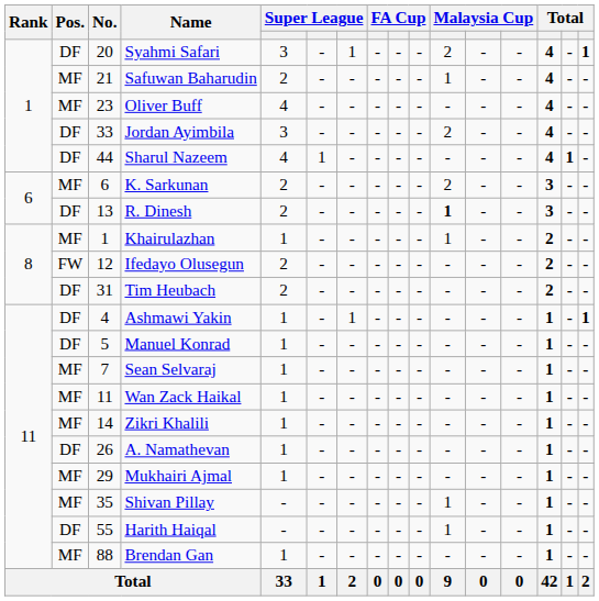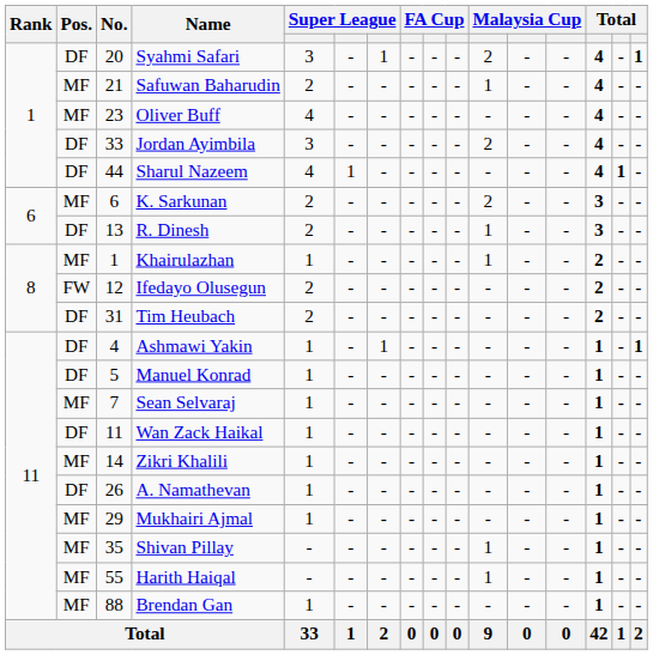 <table class="wikitable sortable" style="text-align: center;">
 <tr>
 <th rowspan="2">Rank</th>
 <th rowspan="2">Pos.</th>
 <th rowspan="2">No.</th>
 <th rowspan="2">Name</th>
 <th colspan="3"><a href='#'>Super League</a></th>
 <th colspan="3"><a href='#'>FA Cup</a></th>
 <th colspan="3"><a href='#'>Malaysia Cup</a></th>
 <th colspan="3">Total</th>
 </tr>
 <tr>
 <th></th>
 <th></th>
 <th></th>
 <th></th>
 <th></th>
 <th></th>
 <th></th>
 <th></th>
 <th></th>
 <th></th>
 <th></th>
 <th></th>
 </tr>
 <tr>
 <td rowspan="5">1</td>
 <td>DF</td>
 <td>20</td>
 <td align=left> <a href='#'>Syahmi Safari</a></td>
 <td>3</td>
 <td>-</td>
 <td>1</td>
 <td>-</td>
 <td>-</td>
 <td>-</td>
 <td>2</td>
 <td>-</td>
 <td>-</td>
 <td><strong>4</strong></td>
 <td><strong>-</strong></td>
 <td><strong>1</strong></td>
 </tr>
 <tr>
 <td>MF</td>
 <td>21</td>
 <td align=left> <a href='#'>Safuwan Baharudin</a></td>
 <td>2</td>
 <td>-</td>
 <td>-</td>
 <td>-</td>
 <td>-</td>
 <td>-</td>
 <td>1</td>
 <td>-</td>
 <td>-</td>
 <td><strong>4</strong></td>
 <td><strong>-</strong></td>
 <td><strong>-</strong></td>
 </tr>
 <tr>
 <td>MF</td>
 <td>23</td>
 <td align=left> <a href='#'>Oliver Buff</a></td>
 <td>4</td>
 <td>-</td>
 <td>-</td>
 <td>-</td>
 <td>-</td>
 <td>-</td>
 <td>-</td>
 <td>-</td>
 <td>-</td>
 <td><strong>4</strong></td>
 <td><strong>-</strong></td>
 <td><strong>-</strong></td>
 </tr>
 <tr>
 <td>DF</td>
 <td>33</td>
 <td align=left> <a href='#'>Jordan Ayimbila</a></td>
 <td>3</td>
 <td>-</td>
 <td>-</td>
 <td>-</td>
 <td>-</td>
 <td>-</td>
 <td>2</td>
 <td>-</td>
 <td>-</td>
 <td><strong>4</strong></td>
 <td><strong>-</strong></td>
 <td><strong>-</strong></td>
 </tr>
 <tr>
 <td>DF</td>
 <td>44</td>
 <td align=left> <a href='#'>Sharul Nazeem</a></td>
 <td>4</td>
 <td>1</td>
 <td>-</td>
 <td>-</td>
 <td>-</td>
 <td>-</td>
 <td>-</td>
 <td>-</td>
 <td>-</td>
 <td><strong>4</strong></td>
 <td><strong>1</strong></td>
 <td><strong>-</strong></td>
 </tr>
 <tr>
 <td rowspan="2">6</td>
 <td>MF</td>
 <td>6</td>
 <td align=left> <a href='#'>K. Sarkunan</a></td>
 <td>2</td>
 <td>-</td>
 <td>-</td>
 <td>-</td>
 <td>-</td>
 <td>-</td>
 <td>2</td>
 <td>-</td>
 <td>-</td>
 <td><strong>3</strong></td>
 <td><strong>-</strong></td>
 <td><strong>-</strong></td>
 </tr>
 <tr>
 <td>DF</td>
 <td>13</td>
 <td align=left> <a href='#'>R. Dinesh</a></td>
 <td>2</td>
 <td>-</td>
 <td>-</td>
 <td>-</td>
 <td>-</td>
 <td>-</td>
-<td><strong>1</strong></td>
+<td>1</td>
 <td>-</td>
 <td>-</td>
 <td><strong>3</strong></td>
 <td><strong>-</strong></td>
 <td><strong>-</strong></td>
 </tr>
 <tr>
 <td rowspan="3">8</td>
 <td>MF</td>
 <td>1</td>
 <td align=left> <a href='#'>Khairulazhan</a></td>
 <td>1</td>
 <td>-</td>
 <td>-</td>
 <td>-</td>
 <td>-</td>
 <td>-</td>
 <td>1</td>
 <td>-</td>
 <td>-</td>
 <td><strong>2</strong></td>
 <td><strong>-</strong></td>
 <td><strong>-</strong></td>
 </tr>
 <tr>
 <td>FW</td>
 <td>12</td>
 <td align=left> <a href='#'>Ifedayo Olusegun</a></td>
 <td>2</td>
 <td>-</td>
 <td>-</td>
 <td>-</td>
 <td>-</td>
 <td>-</td>
 <td>-</td>
 <td>-</td>
 <td>-</td>
 <td><strong>2</strong></td>
 <td><strong>-</strong></td>
 <td><strong>-</strong></td>
 </tr>
 <tr>
 <td>DF</td>
 <td>31</td>
 <td align=left> <a href='#'>Tim Heubach</a></td>
 <td>2</td>
 <td>-</td>
 <td>-</td>
 <td>-</td>
 <td>-</td>
 <td>-</td>
 <td>-</td>
 <td>-</td>
 <td>-</td>
 <td><strong>2</strong></td>
 <td><strong>-</strong></td>
 <td><strong>-</strong></td>
 </tr>
 <tr>
 <td rowspan="10">11</td>
 <td>DF</td>
 <td>4</td>
 <td align=left> <a href='#'>Ashmawi Yakin</a></td>
 <td>1</td>
 <td>-</td>
 <td>1</td>
 <td>-</td>
 <td>-</td>
 <td>-</td>
 <td>-</td>
 <td>-</td>
 <td>-</td>
 <td><strong>1</strong></td>
 <td><strong>-</strong></td>
 <td><strong>1</strong></td>
 </tr>
 <tr>
 <td>DF</td>
 <td>5</td>
 <td align=left> <a href='#'>Manuel Konrad</a></td>
 <td>1</td>
 <td>-</td>
 <td>-</td>
 <td>-</td>
 <td>-</td>
 <td>-</td>
 <td>-</td>
 <td>-</td>
 <td>-</td>
 <td><strong>1</strong></td>
 <td><strong>-</strong></td>
 <td><strong>-</strong></td>
 </tr>
 <tr>
 <td>MF</td>
 <td>7</td>
 <td align=left> <a href='#'>Sean Selvaraj</a></td>
 <td>1</td>
 <td>-</td>
 <td>-</td>
 <td>-</td>
 <td>-</td>
 <td>-</td>
 <td>-</td>
 <td>-</td>
 <td>-</td>
 <td><strong>1</strong></td>
 <td><strong>-</strong></td>
 <td><strong>-</strong></td>
 </tr>
 <tr>
-<td>MF</td>
+<td>DF</td>
 <td>11</td>
 <td align=left> <a href='#'>Wan Zack Haikal</a></td>
 <td>1</td>
 <td>-</td>
 <td>-</td>
 <td>-</td>
 <td>-</td>
 <td>-</td>
 <td>-</td>
 <td>-</td>
 <td>-</td>
 <td><strong>1</strong></td>
 <td><strong>-</strong></td>
 <td><strong>-</strong></td>
 </tr>
 <tr>
 <td>MF</td>
 <td>14</td>
 <td align=left> <a href='#'>Zikri Khalili</a></td>
 <td>1</td>
 <td>-</td>
 <td>-</td>
 <td>-</td>
 <td>-</td>
 <td>-</td>
 <td>-</td>
 <td>-</td>
 <td>-</td>
 <td><strong>1</strong></td>
 <td><strong>-</strong></td>
 <td><strong>-</strong></td>
 </tr>
 <tr>
 <td>DF</td>
 <td>26</td>
 <td align=left> <a href='#'>A. Namathevan</a></td>
 <td>1</td>
 <td>-</td>
 <td>-</td>
 <td>-</td>
 <td>-</td>
 <td>-</td>
 <td>-</td>
 <td>-</td>
 <td>-</td>
 <td><strong>1</strong></td>
 <td><strong>-</strong></td>
 <td><strong>-</strong></td>
 </tr>
 <tr>
 <td>MF</td>
 <td>29</td>
 <td align=left> <a href='#'>Mukhairi Ajmal</a></td>
 <td>1</td>
 <td>-</td>
 <td>-</td>
 <td>-</td>
 <td>-</td>
 <td>-</td>
 <td>-</td>
 <td>-</td>
 <td>-</td>
 <td><strong>1</strong></td>
 <td><strong>-</strong></td>
 <td><strong>-</strong></td>
 </tr>
 <tr>
 <td>MF</td>
 <td>35</td>
 <td align=left> <a href='#'>Shivan Pillay</a></td>
 <td>-</td>
 <td>-</td>
 <td>-</td>
 <td>-</td>
 <td>-</td>
 <td>-</td>
 <td>1</td>
 <td>-</td>
 <td>-</td>
 <td><strong>1</strong></td>
 <td><strong>-</strong></td>
 <td><strong>-</strong></td>
 </tr>
 <tr>
-<td>DF</td>
+<td>MF</td>
 <td>55</td>
 <td align=left> <a href='#'>Harith Haiqal</a></td>
 <td>-</td>
 <td>-</td>
 <td>-</td>
 <td>-</td>
 <td>-</td>
 <td>-</td>
 <td>1</td>
 <td>-</td>
 <td>-</td>
 <td><strong>1</strong></td>
 <td><strong>-</strong></td>
 <td><strong>-</strong></td>
 </tr>
 <tr>
 <td>MF</td>
 <td>88</td>
 <td align=left> <a href='#'>Brendan Gan</a></td>
 <td>1</td>
 <td>-</td>
 <td>-</td>
 <td>-</td>
 <td>-</td>
 <td>-</td>
 <td>-</td>
 <td>-</td>
 <td>-</td>
 <td><strong>1</strong></td>
 <td><strong>-</strong></td>
 <td><strong>-</strong></td>
 </tr>
 <tr>
 <th colspan=4>Total</th>
 <th>33</th>
 <th>1</th>
 <th>2</th>
 <th>0</th>
 <th>0</th>
 <th>0</th>
 <th>9</th>
 <th>0</th>
 <th>0</th>
 <th>42</th>
 <th>1</th>
 <th>2</th>
 </tr>
 </table>
